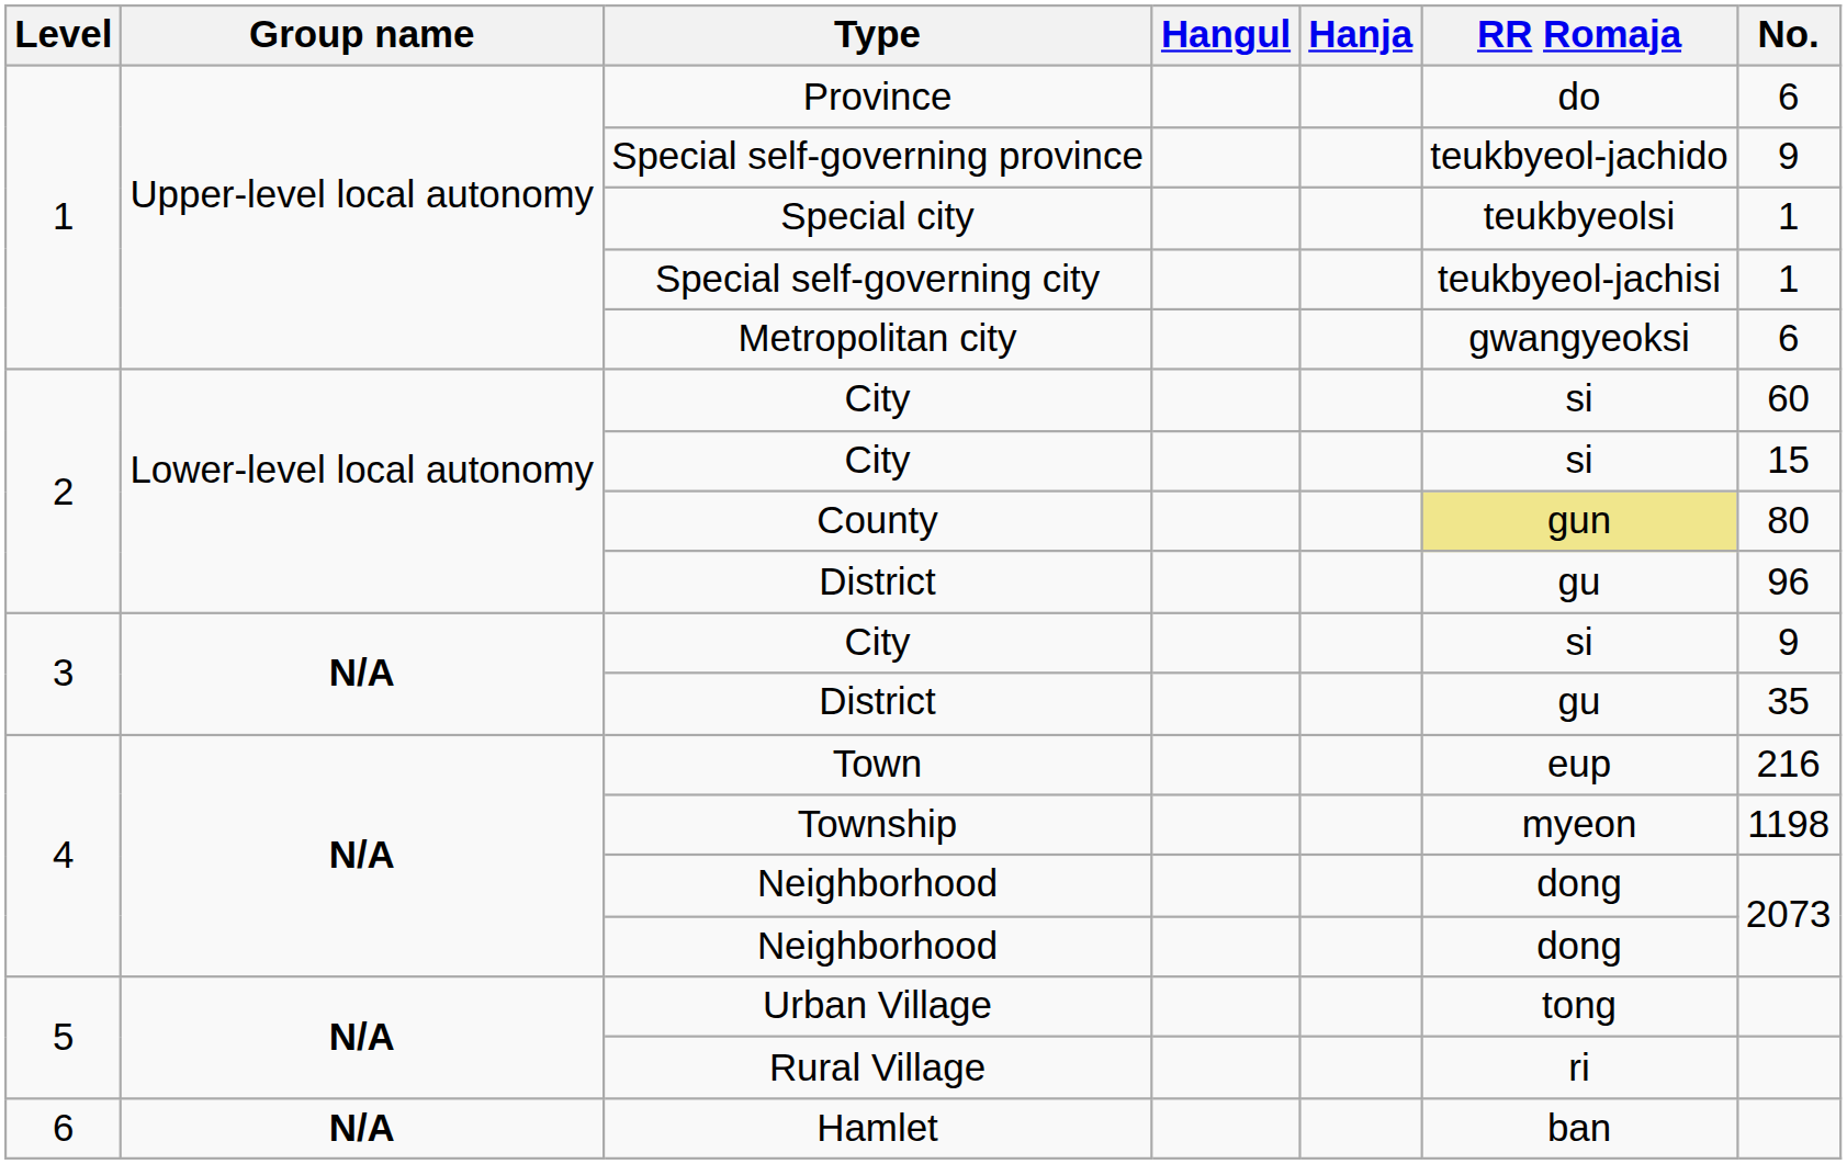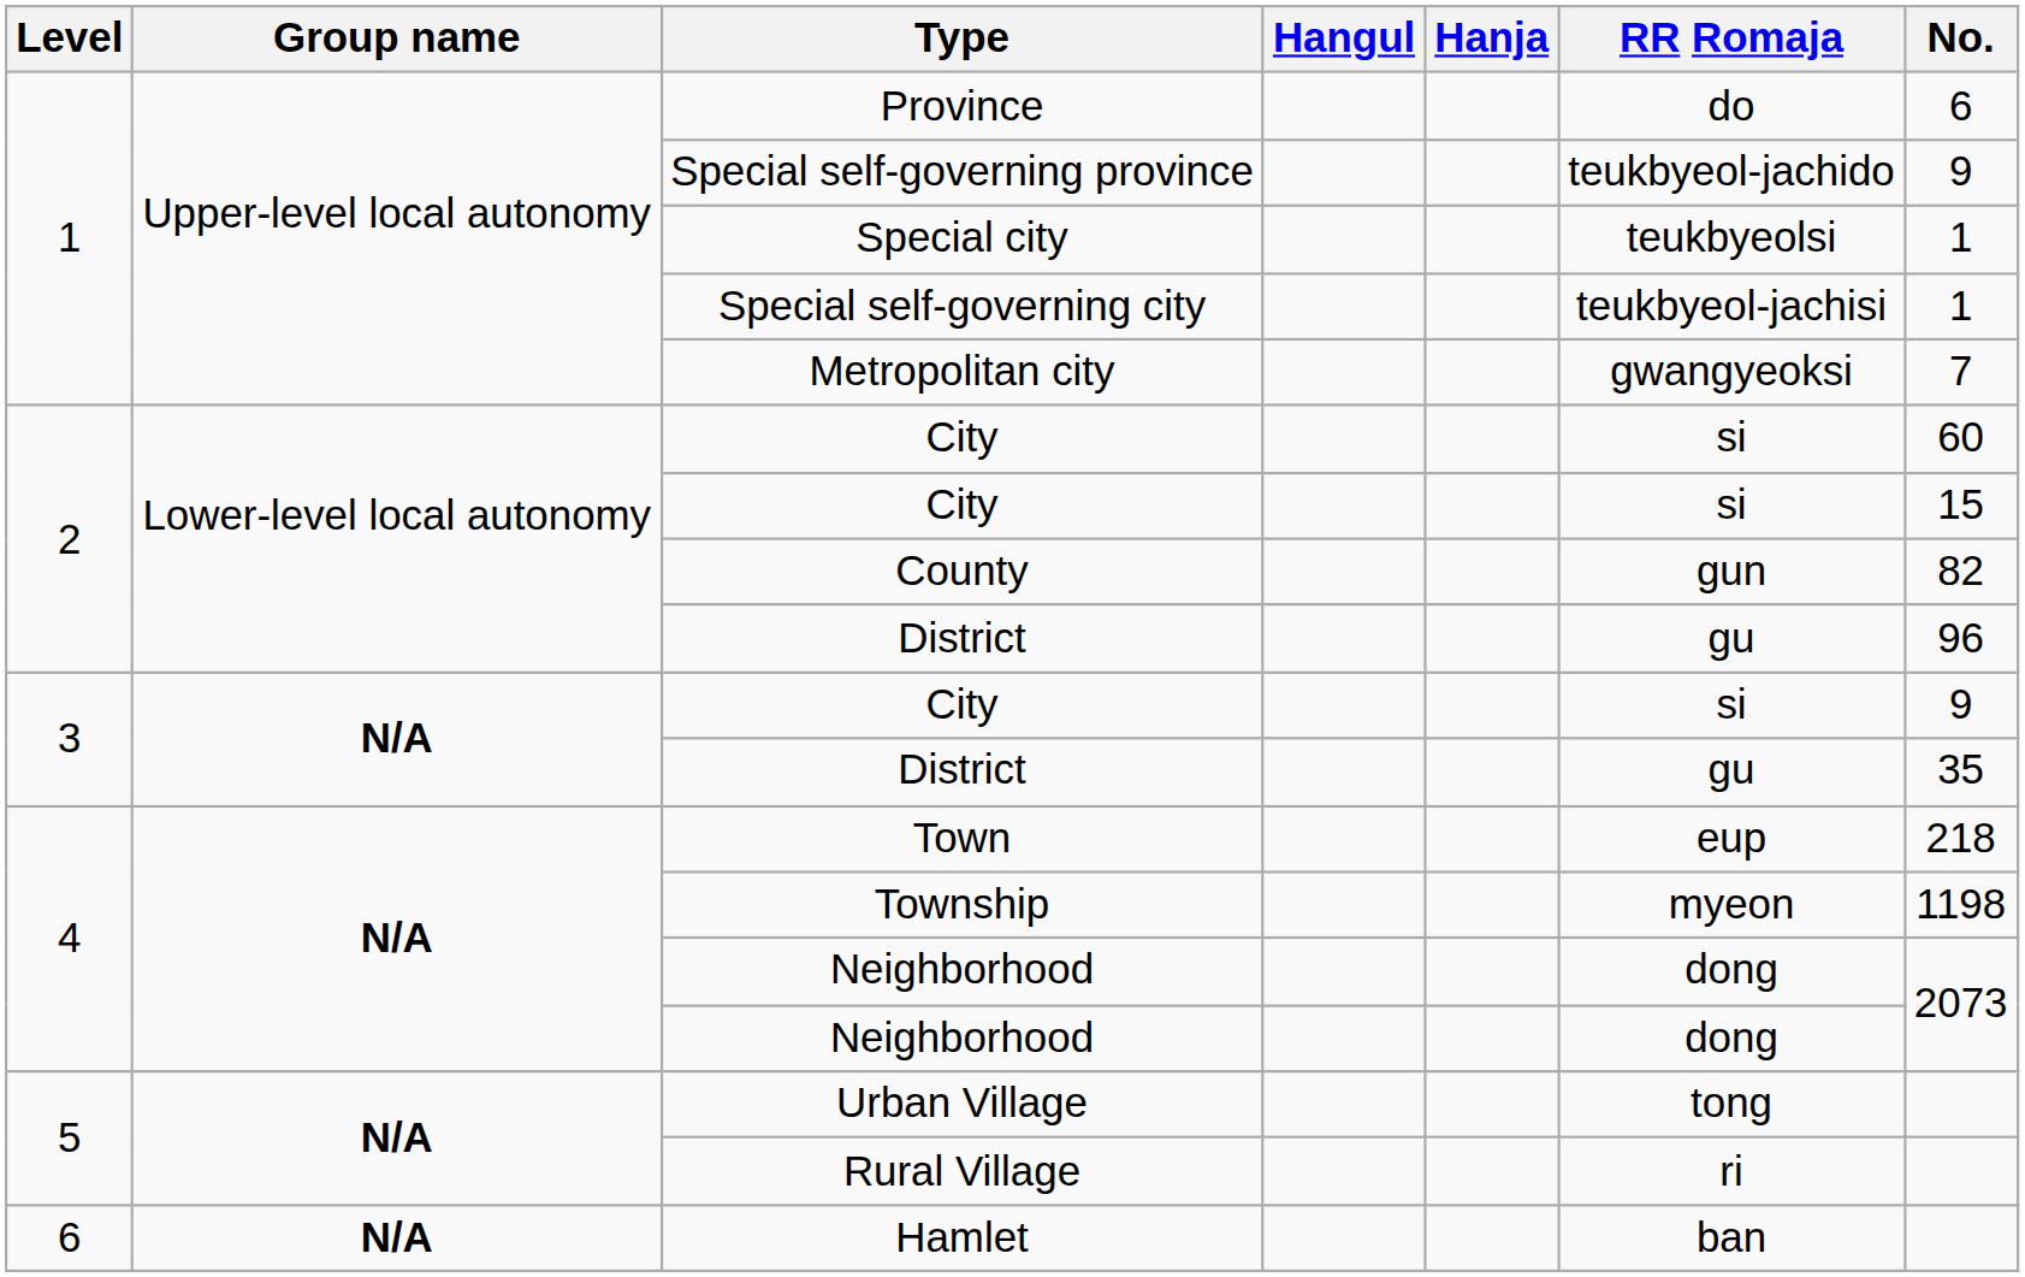 <table class=wikitable>
 <tr>
 <th>Level</th>
 <th>Group name</th>
 <th>Type</th>
 <th><a href='#'>Hangul</a></th>
 <th><a href='#'>Hanja</a></th>
 <th><a href='#'>RR</a> <a href='#'>Romaja</a></th>
 <th>No.<br></th>
 </tr>
 <tr align=center>
 <td rowspan=5>1</td>
 <td rowspan=5>Upper-level local autonomy<br><br></td>
 <td>Province</td>
 <td></td>
 <td></td>
 <td>do</td>
 <td>6</td>
 </tr>
 <tr align=center>
 <td>Special self-governing province</td>
 <td></td>
 <td></td>
 <td>teukbyeol-jachido</td>
 <td>9</td>
 </tr>
 <tr align=center>
 <td>Special city</td>
 <td></td>
 <td></td>
 <td>teukbyeolsi</td>
 <td>1</td>
 </tr>
 <tr align=center>
 <td>Special self-governing city</td>
 <td></td>
 <td></td>
 <td>teukbyeol-jachisi</td>
 <td>1</td>
 </tr>
 <tr align=center>
 <td>Metropolitan city</td>
 <td></td>
 <td></td>
 <td>gwangyeoksi</td>
-<td>6</td>
+<td>7</td>
 </tr>
 <tr align=center>
 <td rowspan="4">2</td>
 <td rowspan=4>Lower-level local autonomy <br><br></td>
 <td>City</td>
 <td></td>
 <td></td>
 <td>si</td>
 <td>60</td>
 </tr>
 <tr align=center>
 <td>City </td>
 <td></td>
 <td></td>
 <td>si </td>
 <td>15</td>
 </tr>
 <tr align=center>
 <td>County</td>
 <td></td>
 <td></td>
-<td style="background: khaki;">gun</td>
-<td>80</td>
+<td>gun</td>
+<td>82</td>
 </tr>
 <tr align=center>
 <td>District </td>
 <td></td>
 <td></td>
 <td>gu </td>
 <td>96</td>
 </tr>
 <tr align=center>
 <td rowspan="2">3</td>
 <td rowspan=2><strong>N/A</strong></td>
 <td>City </td>
 <td></td>
 <td></td>
 <td>si </td>
 <td>9</td>
 </tr>
 <tr align=center>
 <td>District </td>
 <td></td>
 <td></td>
 <td>gu </td>
 <td>35</td>
 </tr>
 <tr align=center>
 <td rowspan=4>4</td>
 <td rowspan="4"><strong>N/A</strong></td>
 <td>Town</td>
 <td></td>
 <td></td>
 <td>eup</td>
-<td>216</td>
+<td>218</td>
 </tr>
 <tr align=center>
 <td>Township</td>
 <td></td>
 <td></td>
 <td>myeon</td>
 <td>1198</td>
 </tr>
 <tr align=center>
 <td>Neighborhood </td>
 <td></td>
 <td></td>
 <td>dong </td>
 <td rowspan=2>2073</td>
 </tr>
 <tr align=center>
 <td>Neighborhood </td>
 <td></td>
 <td></td>
 <td>dong </td>
 </tr>
 <tr align=center>
 <td rowspan=2>5</td>
 <td rowspan="2"><strong>N/A</strong></td>
 <td>Urban Village</td>
 <td></td>
 <td></td>
 <td>tong</td>
 <td></td>
 </tr>
 <tr align=center>
 <td>Rural Village</td>
 <td></td>
 <td></td>
 <td>ri</td>
 <td></td>
 </tr>
 <tr align=center>
 <td rowspan=1>6</td>
 <td rowspan="1"><strong>N/A</strong></td>
 <td>Hamlet</td>
 <td></td>
 <td></td>
 <td>ban</td>
 <td></td>
 </tr>
 </table>
